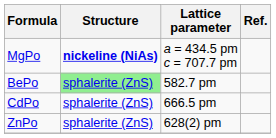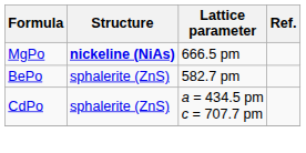 <table class="wikitable">
 <tr>
 <th>Formula</th>
 <th>Structure</th>
 <th>Lattice<br>parameter</th>
 <th>Ref.</th>
 </tr>
 <tr>
 <td><a href='#'>MgPo</a></td>
 <td><strong><a href='#'>nickeline (NiAs)</a></strong></td>
-<td><em>a</em> = 434.5 pm<br><em>c</em> = 707.7 pm</td>
+<td>666.5 pm</td>
 <td></td>
 </tr>
 <tr>
 <td><a href='#'>BePo</a></td>
-<td style="background: lightgreen;"><a href='#'>sphalerite (ZnS)</a></td>
+<td><a href='#'>sphalerite (ZnS)</a></td>
 <td>582.7 pm</td>
 <td></td>
 </tr>
 <tr>
 <td><a href='#'>CdPo</a></td>
 <td><a href='#'>sphalerite (ZnS)</a></td>
-<td>666.5 pm</td>
-<td></td>
-</tr>
-<tr>
-<td><a href='#'>ZnPo</a></td>
-<td><a href='#'>sphalerite (ZnS)</a></td>
-<td>628(2) pm</td>
+<td><em>a</em> = 434.5 pm<br><em>c</em> = 707.7 pm</td>
 <td></td>
 </tr>
 <tr>
 </tr>
 </table>
